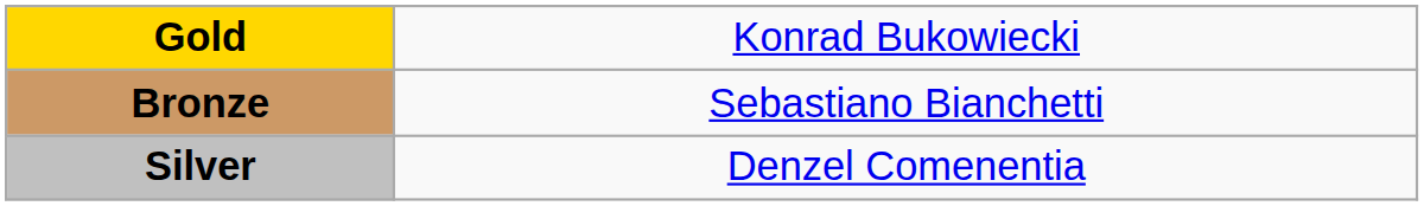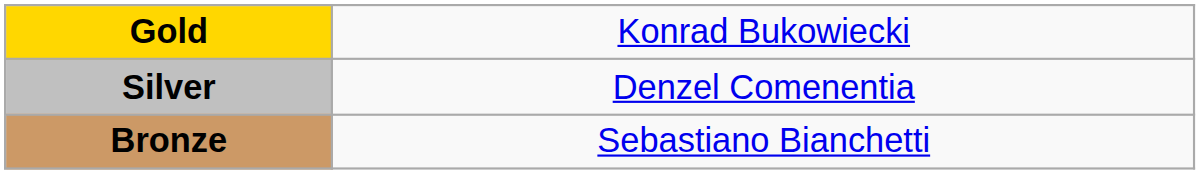 <table class="wikitable" style="text-align:center; " width="35%">
 <tr>
 <td bgcolor="gold"><strong>Gold</strong></td>
 <td><a href='#'>Konrad Bukowiecki</a><br>  <small><em></em></small></td>
 </tr>
 <tr>
+<td bgcolor="silver"><strong>Silver</strong></td>
+<td><a href='#'>Denzel Comenentia</a><br>  <small><em></em></small></td>
+</tr>
+<tr>
 <td bgcolor="CC9966"><strong>Bronze</strong></td>
 <td><a href='#'>Sebastiano Bianchetti</a><br>  <small><em></em></small></td>
 </tr>
-<tr>
-<td bgcolor="silver"><strong>Silver</strong></td>
-<td><a href='#'>Denzel Comenentia</a><br>  <small><em></em></small></td>
-</tr>
 </table>
